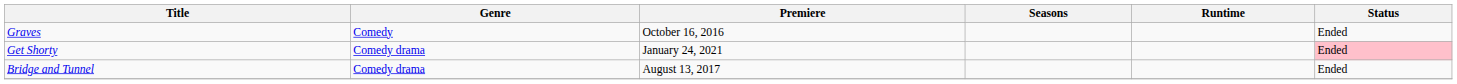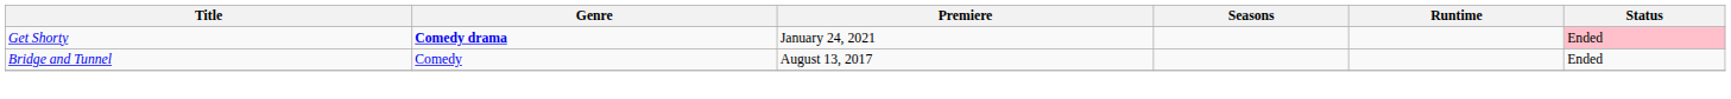 <table class="wikitable sortable" style="width:100%;">
 <tr>
 <th>Title</th>
 <th>Genre</th>
 <th>Premiere</th>
 <th>Seasons</th>
 <th>Runtime</th>
 <th>Status</th>
 </tr>
 <tr>
-<td><em><a href='#'>Graves</a></em></td>
-<td><a href='#'>Comedy</a></td>
-<td>October 16, 2016</td>
-<td></td>
-<td></td>
-<td>Ended</td>
-</tr>
-<tr>
 <td><em><a href='#'>Get Shorty</a></em></td>
-<td><a href='#'>Comedy drama</a></td>
+<td><strong><a href='#'>Comedy drama</a></strong></td>
 <td>January 24, 2021</td>
 <td></td>
 <td></td>
 <td style="background: pink;">Ended</td>
 </tr>
 <tr>
 <td><em><a href='#'>Bridge and Tunnel</a></em></td>
-<td><a href='#'>Comedy drama</a></td>
+<td><a href='#'>Comedy</a></td>
 <td>August 13, 2017</td>
 <td></td>
 <td></td>
 <td>Ended</td>
 </tr>
 <tr>
 </tr>
 </table>
